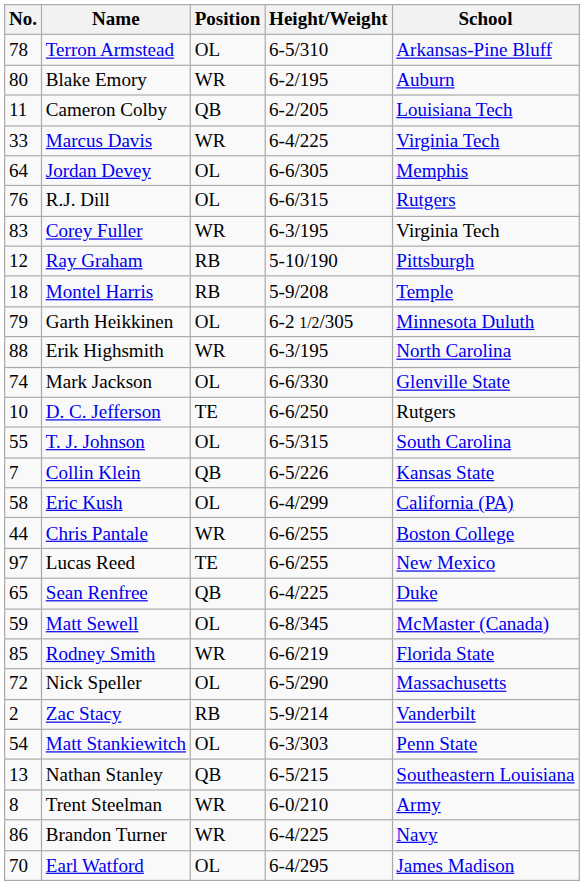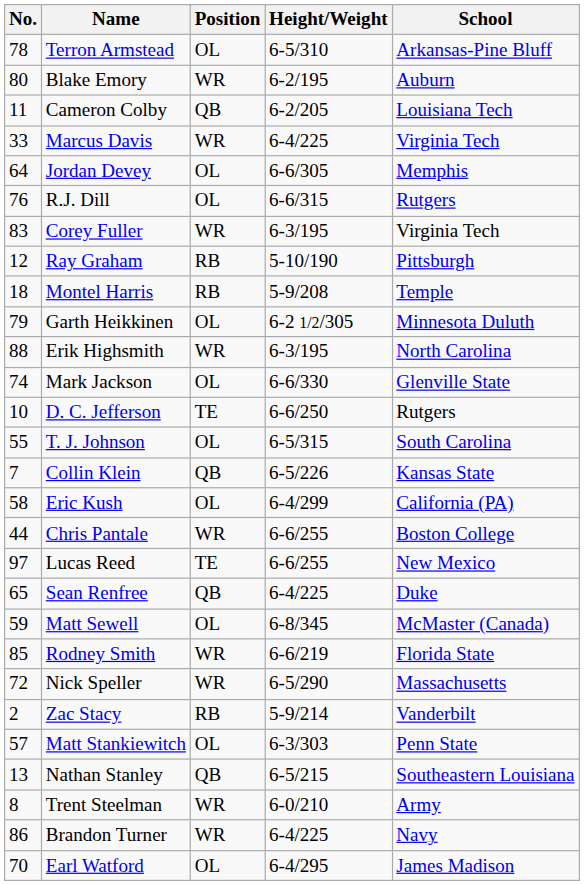 <table class="wikitable">
 <tr>
 <th>No.</th>
 <th>Name</th>
 <th>Position</th>
 <th>Height/Weight</th>
 <th>School</th>
 </tr>
 <tr>
 <td>78</td>
 <td><a href='#'>Terron Armstead</a></td>
 <td>OL</td>
 <td>6-5/310</td>
 <td><a href='#'>Arkansas-Pine Bluff</a></td>
 </tr>
 <tr>
 <td>80</td>
 <td>Blake Emory</td>
 <td>WR</td>
 <td>6-2/195</td>
 <td><a href='#'>Auburn</a></td>
 </tr>
 <tr>
 <td>11</td>
 <td>Cameron Colby</td>
 <td>QB</td>
 <td>6-2/205</td>
 <td><a href='#'>Louisiana Tech</a></td>
 </tr>
 <tr>
 <td>33</td>
 <td><a href='#'>Marcus Davis</a></td>
 <td>WR</td>
 <td>6-4/225</td>
 <td><a href='#'>Virginia Tech</a></td>
 </tr>
 <tr>
 <td>64</td>
 <td><a href='#'>Jordan Devey</a></td>
 <td>OL</td>
 <td>6-6/305</td>
 <td><a href='#'>Memphis</a></td>
 </tr>
 <tr>
 <td>76</td>
 <td>R.J. Dill</td>
 <td>OL</td>
 <td>6-6/315</td>
 <td><a href='#'>Rutgers</a></td>
 </tr>
 <tr>
 <td>83</td>
 <td><a href='#'>Corey Fuller</a></td>
 <td>WR</td>
 <td>6-3/195</td>
 <td>Virginia Tech</td>
 </tr>
 <tr>
 <td>12</td>
 <td><a href='#'>Ray Graham</a></td>
 <td>RB</td>
 <td>5-10/190</td>
 <td><a href='#'>Pittsburgh</a></td>
 </tr>
 <tr>
 <td>18</td>
 <td><a href='#'>Montel Harris</a></td>
 <td>RB</td>
 <td>5-9/208</td>
 <td><a href='#'>Temple</a></td>
 </tr>
 <tr>
 <td>79</td>
 <td>Garth Heikkinen</td>
 <td>OL</td>
 <td>6-2 <small>1/2</small>/305</td>
 <td><a href='#'>Minnesota Duluth</a></td>
 </tr>
 <tr>
 <td>88</td>
 <td>Erik Highsmith</td>
 <td>WR</td>
 <td>6-3/195</td>
 <td><a href='#'>North Carolina</a></td>
 </tr>
 <tr>
 <td>74</td>
 <td>Mark Jackson</td>
 <td>OL</td>
 <td>6-6/330</td>
 <td><a href='#'>Glenville State</a></td>
 </tr>
 <tr>
 <td>10</td>
 <td><a href='#'>D. C. Jefferson</a></td>
 <td>TE</td>
 <td>6-6/250</td>
 <td>Rutgers</td>
 </tr>
 <tr>
 <td>55</td>
 <td><a href='#'>T. J. Johnson</a></td>
 <td>OL</td>
 <td>6-5/315</td>
 <td><a href='#'>South Carolina</a></td>
 </tr>
 <tr>
 <td>7</td>
 <td><a href='#'>Collin Klein</a></td>
 <td>QB</td>
 <td>6-5/226</td>
 <td><a href='#'>Kansas State</a></td>
 </tr>
 <tr>
 <td>58</td>
 <td><a href='#'>Eric Kush</a></td>
 <td>OL</td>
 <td>6-4/299</td>
 <td><a href='#'>California (PA)</a></td>
 </tr>
 <tr>
 <td>44</td>
 <td><a href='#'>Chris Pantale</a></td>
 <td>WR</td>
 <td>6-6/255</td>
 <td><a href='#'>Boston College</a></td>
 </tr>
 <tr>
 <td>97</td>
 <td>Lucas Reed</td>
 <td>TE</td>
 <td>6-6/255</td>
 <td><a href='#'>New Mexico</a></td>
 </tr>
 <tr>
 <td>65</td>
 <td><a href='#'>Sean Renfree</a></td>
 <td>QB</td>
 <td>6-4/225</td>
 <td><a href='#'>Duke</a></td>
 </tr>
 <tr>
 <td>59</td>
 <td><a href='#'>Matt Sewell</a></td>
 <td>OL</td>
 <td>6-8/345</td>
 <td><a href='#'>McMaster (Canada)</a></td>
 </tr>
 <tr>
 <td>85</td>
 <td><a href='#'>Rodney Smith</a></td>
 <td>WR</td>
 <td>6-6/219</td>
 <td><a href='#'>Florida State</a></td>
 </tr>
 <tr>
 <td>72</td>
 <td>Nick Speller</td>
-<td>OL</td>
+<td>WR</td>
 <td>6-5/290</td>
 <td><a href='#'>Massachusetts</a></td>
 </tr>
 <tr>
 <td>2</td>
 <td><a href='#'>Zac Stacy</a></td>
 <td>RB</td>
 <td>5-9/214</td>
 <td><a href='#'>Vanderbilt</a></td>
 </tr>
 <tr>
-<td>54</td>
+<td>57</td>
 <td><a href='#'>Matt Stankiewitch</a></td>
 <td>OL</td>
 <td>6-3/303</td>
 <td><a href='#'>Penn State</a></td>
 </tr>
 <tr>
 <td>13</td>
 <td>Nathan Stanley</td>
 <td>QB</td>
 <td>6-5/215</td>
 <td><a href='#'>Southeastern Louisiana</a></td>
 </tr>
 <tr>
 <td>8</td>
 <td>Trent Steelman</td>
 <td>WR</td>
 <td>6-0/210</td>
 <td><a href='#'>Army</a></td>
 </tr>
 <tr>
 <td>86</td>
 <td>Brandon Turner</td>
 <td>WR</td>
 <td>6-4/225</td>
 <td><a href='#'>Navy</a></td>
 </tr>
 <tr>
 <td>70</td>
 <td><a href='#'>Earl Watford</a></td>
 <td>OL</td>
 <td>6-4/295</td>
 <td><a href='#'>James Madison</a></td>
 </tr>
 </table>
